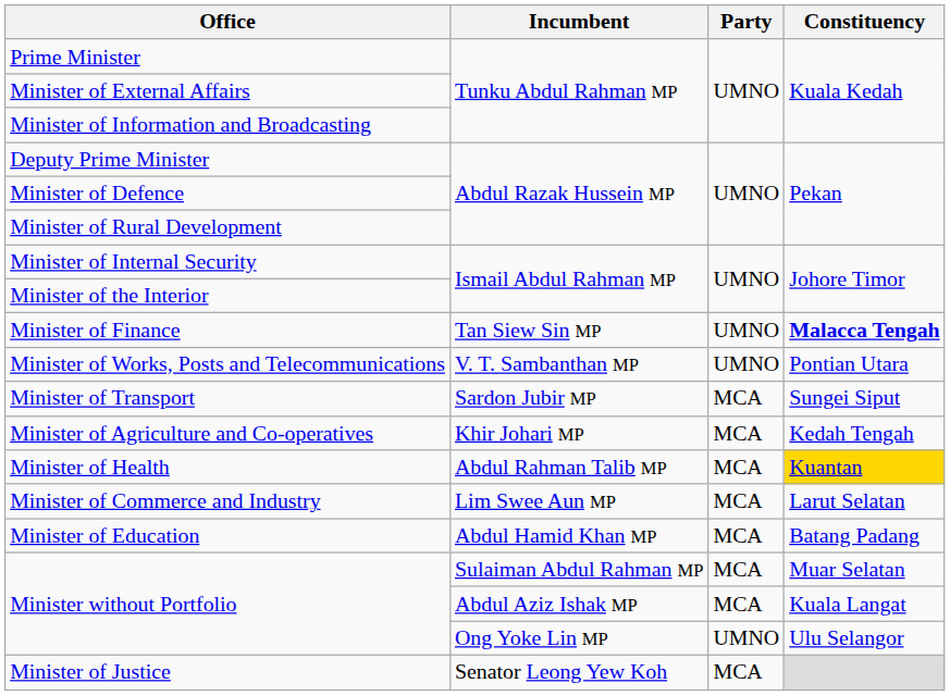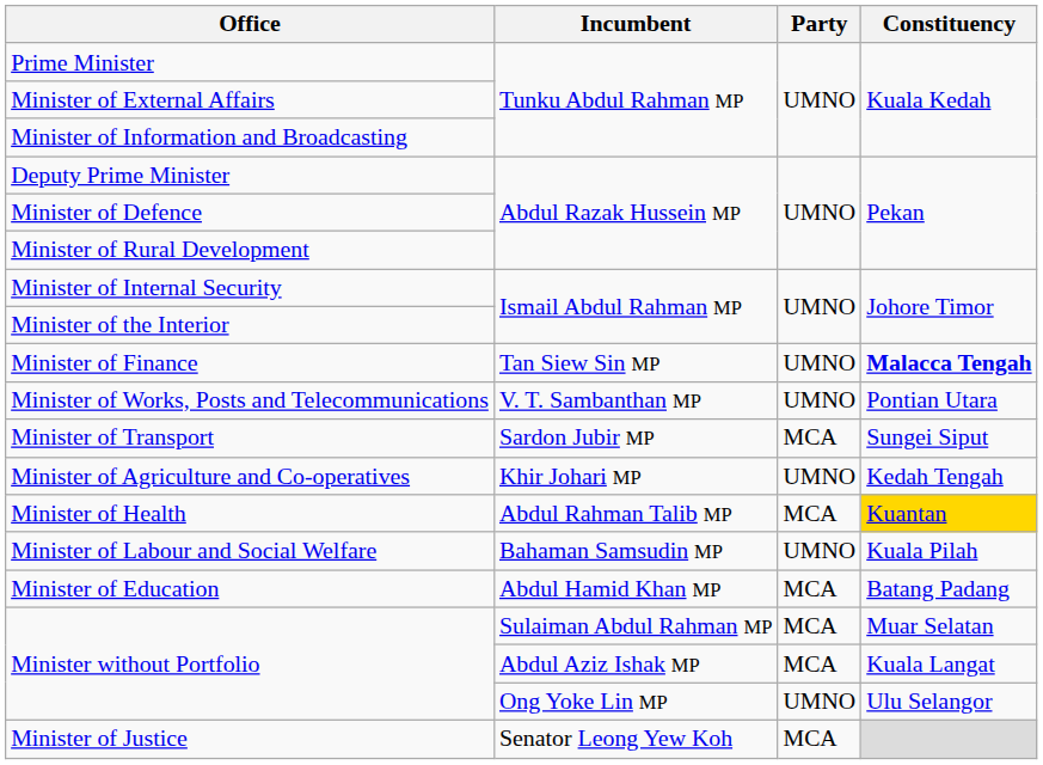 <table class="sortable wikitable">
 <tr>
 <th>Office</th>
 <th>Incumbent</th>
 <th>Party</th>
 <th>Constituency</th>
 </tr>
 <tr>
 <td><a href='#'>Prime Minister</a></td>
 <td rowspan=3><a href='#'>Tunku Abdul Rahman</a> <small>MP</small></td>
 <td rowspan=3>UMNO</td>
 <td rowspan=3><a href='#'>Kuala Kedah</a></td>
 </tr>
 <tr>
 <td><a href='#'>Minister of External Affairs</a></td>
 </tr>
 <tr>
 <td><a href='#'>Minister of Information and Broadcasting</a></td>
 </tr>
 <tr>
 <td><a href='#'>Deputy Prime Minister</a></td>
 <td rowspan=3><a href='#'>Abdul Razak Hussein</a> <small>MP</small></td>
 <td rowspan=3>UMNO</td>
 <td rowspan=3><a href='#'>Pekan</a></td>
 </tr>
 <tr>
 <td><a href='#'>Minister of Defence</a></td>
 </tr>
 <tr>
 <td><a href='#'>Minister of Rural Development</a></td>
 </tr>
 <tr>
 <td><a href='#'>Minister of Internal Security</a></td>
 <td rowspan=2><a href='#'>Ismail Abdul Rahman</a> <small>MP</small></td>
 <td rowspan=2>UMNO</td>
 <td rowspan=2><a href='#'>Johore Timor</a></td>
 </tr>
 <tr>
 <td><a href='#'>Minister of the Interior</a></td>
 </tr>
 <tr>
 <td><a href='#'>Minister of Finance</a></td>
 <td><a href='#'>Tan Siew Sin</a> <small>MP</small></td>
 <td>UMNO</td>
 <td><strong><a href='#'>Malacca Tengah</a></strong></td>
 </tr>
 <tr>
 <td><a href='#'>Minister of Works, Posts and Telecommunications</a></td>
 <td><a href='#'>V. T. Sambanthan</a> <small>MP</small></td>
 <td>UMNO</td>
 <td><a href='#'>Pontian Utara</a></td>
 </tr>
 <tr>
 <td><a href='#'>Minister of Transport</a></td>
 <td><a href='#'>Sardon Jubir</a> <small>MP</small></td>
 <td>MCA</td>
 <td><a href='#'>Sungei Siput</a></td>
 </tr>
 <tr>
 <td><a href='#'>Minister of Agriculture and Co-operatives</a></td>
 <td><a href='#'>Khir Johari</a> <small>MP</small></td>
-<td>MCA</td>
+<td>UMNO</td>
 <td><a href='#'>Kedah Tengah</a></td>
 </tr>
 <tr>
 <td><a href='#'>Minister of Health</a></td>
 <td><a href='#'>Abdul Rahman Talib</a> <small>MP</small></td>
 <td>MCA</td>
 <td style="background: gold;"><a href='#'>Kuantan</a></td>
 </tr>
 <tr>
-<td><a href='#'>Minister of Commerce and Industry</a></td>
-<td><a href='#'>Lim Swee Aun</a> <small>MP</small></td>
-<td>MCA</td>
-<td><a href='#'>Larut Selatan</a></td>
+<td><a href='#'>Minister of Labour and Social Welfare</a></td>
+<td><a href='#'>Bahaman Samsudin</a> <small>MP</small></td>
+<td>UMNO</td>
+<td><a href='#'>Kuala Pilah</a></td>
 </tr>
 <tr>
 <td><a href='#'>Minister of Education</a></td>
 <td><a href='#'>Abdul Hamid Khan</a> <small>MP</small></td>
 <td>MCA</td>
 <td><a href='#'>Batang Padang</a></td>
 </tr>
 <tr>
 <td rowspan=3><a href='#'>Minister without Portfolio</a></td>
 <td><a href='#'>Sulaiman Abdul Rahman</a> <small>MP</small></td>
 <td>MCA</td>
 <td><a href='#'>Muar Selatan</a></td>
 </tr>
 <tr>
 <td><a href='#'>Abdul Aziz Ishak</a> <small>MP</small></td>
 <td>MCA</td>
 <td><a href='#'>Kuala Langat</a></td>
 </tr>
 <tr>
 <td><a href='#'>Ong Yoke Lin</a> <small>MP</small></td>
 <td>UMNO</td>
 <td><a href='#'>Ulu Selangor</a></td>
 </tr>
 <tr>
 <td><a href='#'>Minister of Justice</a></td>
 <td>Senator <a href='#'>Leong Yew Koh</a></td>
 <td>MCA</td>
 <td bgcolor=dcdcdc></td>
 </tr>
 </table>
